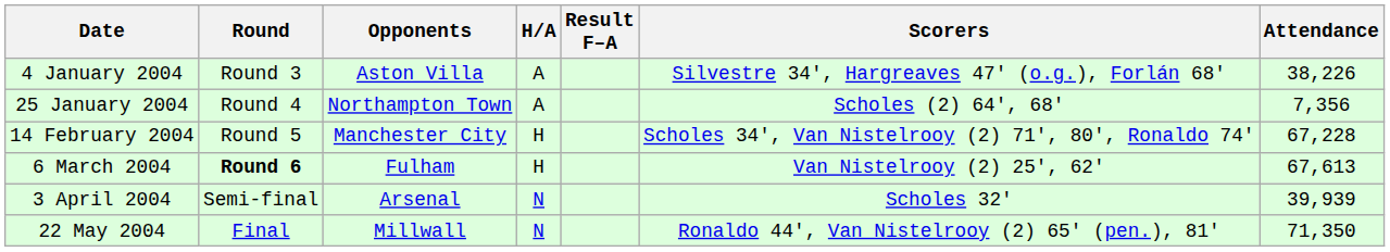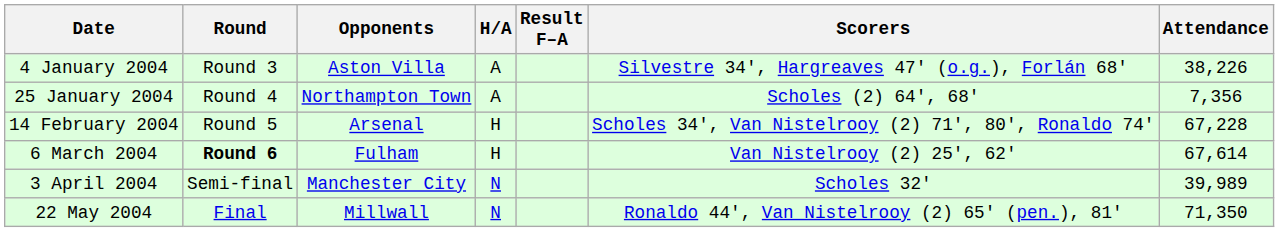 <table class="wikitable" style="text-align:center">
 <tr>
 <th>Date</th>
 <th>Round</th>
 <th>Opponents</th>
 <th>H/A</th>
 <th>Result<br>F–A</th>
 <th>Scorers</th>
 <th>Attendance</th>
 </tr>
 <tr bgcolor="#ddffdd">
 <td>4 January 2004</td>
 <td>Round 3</td>
 <td><a href='#'>Aston Villa</a></td>
 <td>A</td>
 <td></td>
 <td><a href='#'>Silvestre</a> 34', <a href='#'>Hargreaves</a> 47' (<a href='#'>o.g.</a>), <a href='#'>Forlán</a> 68'</td>
 <td>38,226</td>
 </tr>
 <tr bgcolor="#ddffdd">
 <td>25 January 2004</td>
 <td>Round 4</td>
 <td><a href='#'>Northampton Town</a></td>
 <td>A</td>
 <td></td>
 <td><a href='#'>Scholes</a> (2) 64', 68'</td>
 <td>7,356</td>
 </tr>
 <tr bgcolor="#ddffdd">
 <td>14 February 2004</td>
 <td>Round 5</td>
-<td><a href='#'>Manchester City</a></td>
+<td><a href='#'>Arsenal</a></td>
 <td>H</td>
 <td></td>
 <td><a href='#'>Scholes</a> 34', <a href='#'>Van Nistelrooy</a> (2) 71', 80', <a href='#'>Ronaldo</a> 74'</td>
 <td>67,228</td>
 </tr>
 <tr bgcolor="#ddffdd">
 <td>6 March 2004</td>
 <td><strong>Round 6</strong></td>
 <td><a href='#'>Fulham</a></td>
 <td>H</td>
 <td></td>
 <td><a href='#'>Van Nistelrooy</a> (2) 25', 62'</td>
-<td>67,613</td>
+<td>67,614</td>
 </tr>
 <tr bgcolor="#ddffdd">
 <td>3 April 2004</td>
 <td>Semi-final</td>
-<td><a href='#'>Arsenal</a></td>
+<td><a href='#'>Manchester City</a></td>
 <td><a href='#'>N</a></td>
 <td></td>
 <td><a href='#'>Scholes</a> 32'</td>
-<td>39,939</td>
+<td>39,989</td>
 </tr>
 <tr bgcolor="#ddffdd">
 <td>22 May 2004</td>
 <td><a href='#'>Final</a></td>
 <td><a href='#'>Millwall</a></td>
 <td><a href='#'>N</a></td>
 <td></td>
 <td><a href='#'>Ronaldo</a> 44', <a href='#'>Van Nistelrooy</a> (2) 65' (<a href='#'>pen.</a>), 81'</td>
 <td>71,350</td>
 </tr>
 </table>
